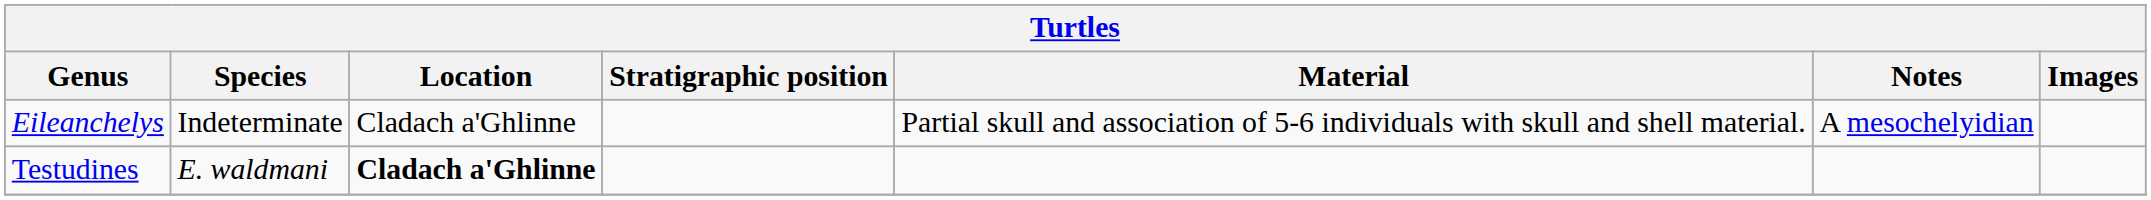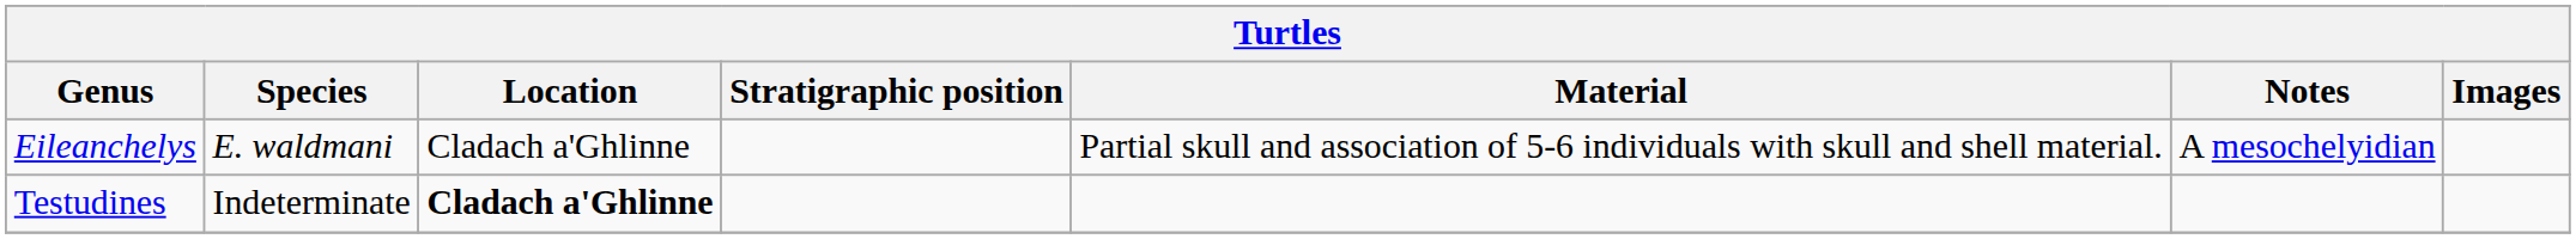 <table class="wikitable" align="center">
 <tr>
 <th colspan="7" align="center"><a href='#'>Turtles</a></th>
 </tr>
 <tr>
 <th>Genus</th>
 <th>Species</th>
 <th>Location</th>
 <th>Stratigraphic position</th>
 <th>Material</th>
 <th>Notes</th>
 <th>Images</th>
 </tr>
 <tr>
 <td><em><a href='#'>Eileanchelys</a></em></td>
-<td>Indeterminate</td>
+<td><em>E. waldmani</em></td>
 <td>Cladach a'Ghlinne</td>
 <td></td>
 <td>Partial skull and association of 5-6 individuals with skull and shell material.</td>
 <td>A <a href='#'>mesochelyidian</a></td>
 <td></td>
 </tr>
 <tr>
 <td><a href='#'>Testudines</a></td>
-<td><em>E. waldmani</em></td>
+<td>Indeterminate</td>
 <td><strong>Cladach a'Ghlinne</strong></td>
 <td></td>
 <td></td>
 <td></td>
 <td></td>
 </tr>
 <tr>
 </tr>
 </table>
